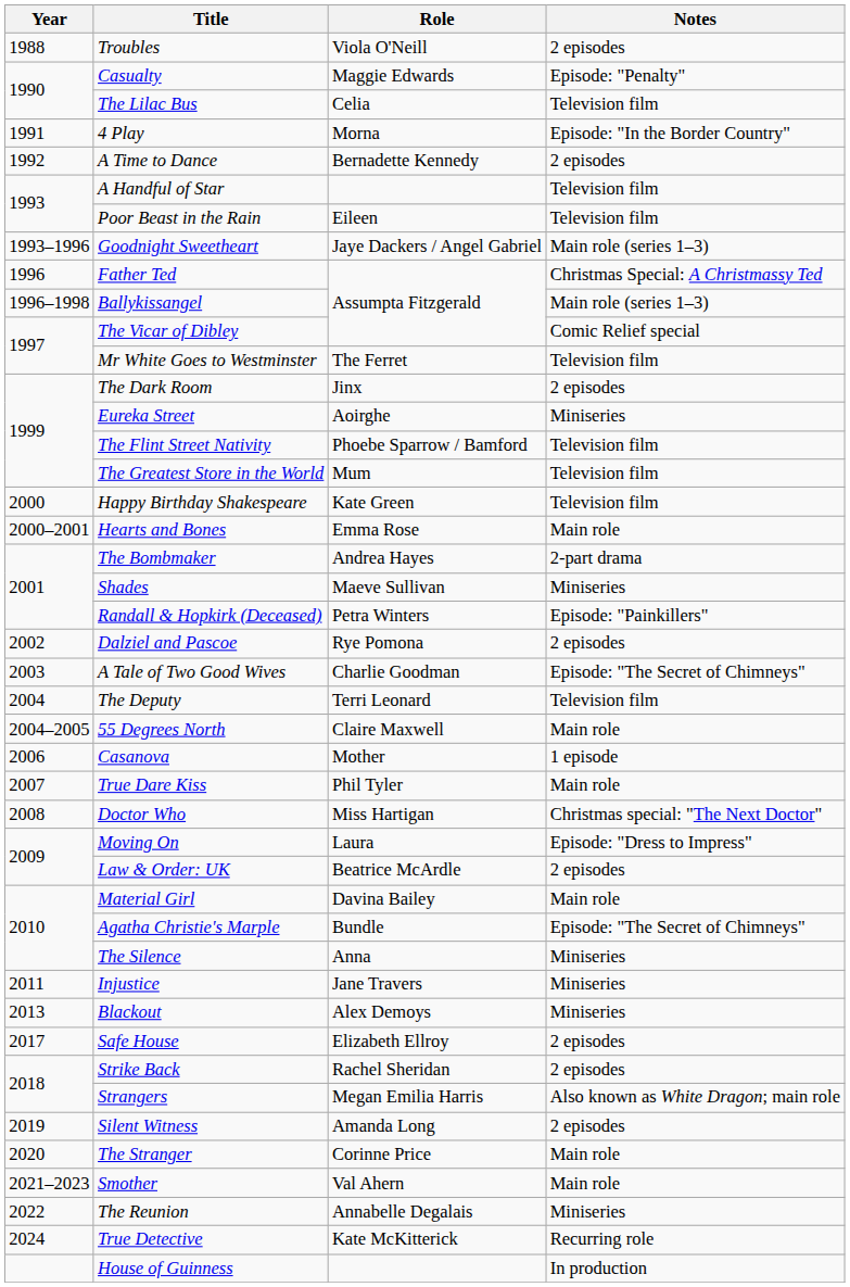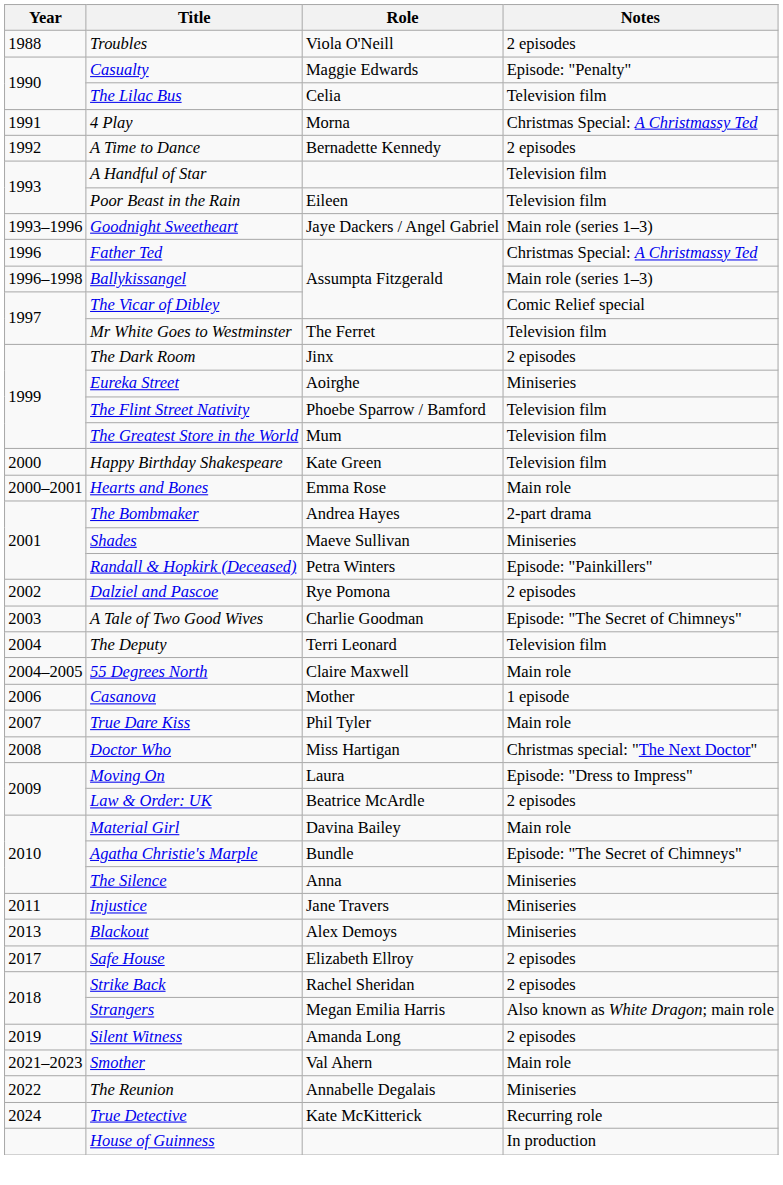 <table class="wikitable sortable">
 <tr>
 <th>Year</th>
 <th>Title</th>
 <th>Role</th>
 <th class="unsortable">Notes</th>
 </tr>
 <tr>
 <td>1988</td>
 <td><em>Troubles</em></td>
 <td>Viola O'Neill</td>
 <td>2 episodes</td>
 </tr>
 <tr>
 <td rowspan="2">1990</td>
 <td><em><a href='#'>Casualty</a></em></td>
 <td>Maggie Edwards</td>
 <td>Episode: "Penalty"</td>
 </tr>
 <tr>
 <td><em><a href='#'>The Lilac Bus</a></em></td>
 <td>Celia</td>
 <td>Television film</td>
 </tr>
 <tr>
 <td>1991</td>
 <td><em>4 Play</em></td>
 <td>Morna</td>
-<td>Episode: "In the Border Country"</td>
+<td>Christmas Special: <em><a href='#'>A Christmassy Ted</a></em></td>
 </tr>
 <tr>
 <td>1992</td>
 <td><em>A Time to Dance</em></td>
 <td>Bernadette Kennedy</td>
 <td>2 episodes</td>
 </tr>
 <tr>
 <td rowspan="2">1993</td>
 <td><em>A Handful of Star</em></td>
 <td></td>
 <td>Television film</td>
 </tr>
 <tr>
 <td><em>Poor Beast in the Rain</em></td>
 <td>Eileen</td>
 <td>Television film</td>
 </tr>
 <tr>
 <td>1993–1996</td>
 <td><em><a href='#'>Goodnight Sweetheart</a></em></td>
 <td>Jaye Dackers / Angel Gabriel</td>
 <td>Main role (series 1–3)</td>
 </tr>
 <tr>
 <td>1996</td>
 <td><em><a href='#'>Father Ted</a></em></td>
 <td rowspan="3">Assumpta Fitzgerald</td>
 <td>Christmas Special: <em><a href='#'>A Christmassy Ted</a></em></td>
 </tr>
 <tr>
 <td>1996–1998</td>
 <td><em><a href='#'>Ballykissangel</a></em></td>
 <td>Main role (series 1–3)</td>
 </tr>
 <tr>
 <td rowspan="2">1997</td>
 <td><em><a href='#'>The Vicar of Dibley</a></em></td>
 <td>Comic Relief special</td>
 </tr>
 <tr>
 <td><em>Mr White Goes to Westminster</em></td>
 <td>The Ferret</td>
 <td>Television film</td>
 </tr>
 <tr>
 <td rowspan="4">1999</td>
 <td><em>The Dark Room</em></td>
 <td>Jinx</td>
 <td>2 episodes</td>
 </tr>
 <tr>
 <td><em><a href='#'>Eureka Street</a></em></td>
 <td>Aoirghe</td>
 <td>Miniseries</td>
 </tr>
 <tr>
 <td><em><a href='#'>The Flint Street Nativity</a></em></td>
 <td>Phoebe Sparrow / Bamford</td>
 <td>Television film</td>
 </tr>
 <tr>
 <td><em><a href='#'>The Greatest Store in the World</a></em></td>
 <td>Mum</td>
 <td>Television film</td>
 </tr>
 <tr>
 <td>2000</td>
 <td><em>Happy Birthday Shakespeare</em></td>
 <td>Kate Green</td>
 <td>Television film</td>
 </tr>
 <tr>
 <td>2000–2001</td>
 <td><em><a href='#'>Hearts and Bones</a></em></td>
 <td>Emma Rose</td>
 <td>Main role</td>
 </tr>
 <tr>
 <td rowspan="3">2001</td>
 <td><em><a href='#'>The Bombmaker</a></em></td>
 <td>Andrea Hayes</td>
 <td>2-part drama</td>
 </tr>
 <tr>
 <td><em><a href='#'>Shades</a></em></td>
 <td>Maeve Sullivan</td>
 <td>Miniseries</td>
 </tr>
 <tr>
 <td><em><a href='#'>Randall & Hopkirk (Deceased)</a></em></td>
 <td>Petra Winters</td>
 <td>Episode: "Painkillers"</td>
 </tr>
 <tr>
 <td>2002</td>
 <td><em><a href='#'>Dalziel and Pascoe</a></em></td>
 <td>Rye Pomona</td>
 <td>2 episodes</td>
 </tr>
 <tr>
 <td>2003</td>
 <td><em>A Tale of Two Good Wives</em></td>
 <td>Charlie Goodman</td>
 <td>Episode: "The Secret of Chimneys"</td>
 </tr>
 <tr>
 <td>2004</td>
 <td><em>The Deputy</em></td>
 <td>Terri Leonard</td>
 <td>Television film</td>
 </tr>
 <tr>
 <td>2004–2005</td>
 <td><em><a href='#'>55 Degrees North</a></em></td>
 <td>Claire Maxwell</td>
 <td>Main role</td>
 </tr>
 <tr>
 <td>2006</td>
 <td><em><a href='#'>Casanova</a></em></td>
 <td>Mother</td>
 <td>1 episode</td>
 </tr>
 <tr>
 <td>2007</td>
 <td><em><a href='#'>True Dare Kiss</a></em></td>
 <td>Phil Tyler</td>
 <td>Main role</td>
 </tr>
 <tr>
 <td>2008</td>
 <td><em><a href='#'>Doctor Who</a></em></td>
 <td>Miss Hartigan</td>
 <td>Christmas special: "<a href='#'>The Next Doctor</a>"</td>
 </tr>
 <tr>
 <td rowspan="2">2009</td>
 <td><em><a href='#'>Moving On</a></em></td>
 <td>Laura</td>
 <td>Episode: "Dress to Impress"</td>
 </tr>
 <tr>
 <td><em><a href='#'>Law & Order: UK</a></em></td>
 <td>Beatrice McArdle</td>
 <td>2 episodes</td>
 </tr>
 <tr>
 <td rowspan="3">2010</td>
 <td><em><a href='#'>Material Girl</a></em></td>
 <td>Davina Bailey</td>
 <td>Main role</td>
 </tr>
 <tr>
 <td><em><a href='#'>Agatha Christie's Marple</a></em></td>
 <td>Bundle</td>
 <td>Episode: "The Secret of Chimneys"</td>
 </tr>
 <tr>
 <td><em><a href='#'>The Silence</a></em></td>
 <td>Anna</td>
 <td>Miniseries</td>
 </tr>
 <tr>
 <td>2011</td>
 <td><em><a href='#'>Injustice</a></em></td>
 <td>Jane Travers</td>
 <td>Miniseries</td>
 </tr>
 <tr>
 <td>2013</td>
 <td><em><a href='#'>Blackout</a></em></td>
 <td>Alex Demoys</td>
 <td>Miniseries</td>
 </tr>
 <tr>
 <td>2017</td>
 <td><em><a href='#'>Safe House</a></em></td>
 <td>Elizabeth Ellroy</td>
 <td>2 episodes</td>
 </tr>
 <tr>
 <td rowspan="2">2018</td>
 <td><em><a href='#'>Strike Back</a></em></td>
 <td>Rachel Sheridan</td>
 <td>2 episodes</td>
 </tr>
 <tr>
 <td><em><a href='#'>Strangers</a></em></td>
 <td>Megan Emilia Harris</td>
 <td>Also known as <em>White Dragon</em>; main role</td>
 </tr>
 <tr>
 <td>2019</td>
 <td><em><a href='#'>Silent Witness</a></em></td>
 <td>Amanda Long</td>
 <td>2 episodes</td>
 </tr>
 <tr>
-<td>2020</td>
-<td><em><a href='#'>The Stranger</a></em></td>
-<td>Corinne Price</td>
-<td>Main role</td>
-</tr>
-<tr>
 <td>2021–2023</td>
 <td><em><a href='#'>Smother</a></em></td>
 <td>Val Ahern</td>
 <td>Main role</td>
 </tr>
 <tr>
 <td>2022</td>
 <td><em>The Reunion</em></td>
 <td>Annabelle Degalais</td>
 <td>Miniseries</td>
 </tr>
 <tr>
 <td>2024</td>
 <td><em><a href='#'>True Detective</a></em></td>
 <td>Kate McKitterick</td>
 <td>Recurring role</td>
 </tr>
 <tr>
 <td></td>
 <td><em><a href='#'>House of Guinness</a></em></td>
 <td></td>
 <td>In production</td>
 </tr>
 </table>
